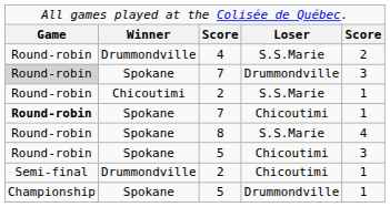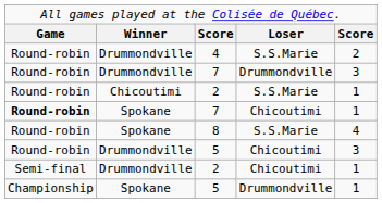 <table class="wikitable" style="text-align:center">
 <tr>
 <td align="center" colspan=5><em>All games played at the <a href='#'>Colisée de Québec</a>.</em></td>
 </tr>
 <tr>
 <th>Game</th>
 <th>Winner</th>
 <th>Score</th>
 <th>Loser</th>
 <th>Score</th>
 </tr>
 <tr align="center">
 <td>Round-robin</td>
 <td>Drummondville</td>
 <td>4</td>
 <td>S.S.Marie</td>
 <td>2</td>
 </tr>
 <tr align="center">
-<td style="background: lightgrey;">Round-robin</td>
-<td>Spokane</td>
+<td>Round-robin</td>
+<td>Drummondville</td>
 <td>7</td>
 <td>Drummondville</td>
 <td>3</td>
 </tr>
 <tr align="center">
 <td>Round-robin</td>
 <td>Chicoutimi</td>
 <td>2</td>
 <td>S.S.Marie</td>
 <td>1</td>
 </tr>
 <tr align="center">
 <td><strong>Round-robin</strong></td>
 <td>Spokane</td>
 <td>7</td>
 <td>Chicoutimi</td>
 <td>1</td>
 </tr>
 <tr align="center">
 <td>Round-robin</td>
 <td>Spokane</td>
 <td>8</td>
 <td>S.S.Marie</td>
 <td>4</td>
 </tr>
 <tr align="center">
 <td>Round-robin</td>
-<td>Spokane</td>
+<td>Drummondville</td>
 <td>5</td>
 <td>Chicoutimi</td>
 <td>3</td>
 </tr>
 <tr align="center">
 <td>Semi-final</td>
 <td>Drummondville</td>
 <td>2</td>
 <td>Chicoutimi</td>
 <td>1</td>
 </tr>
 <tr align="center">
 <td>Championship</td>
 <td>Spokane</td>
 <td>5</td>
 <td>Drummondville</td>
 <td>1</td>
 </tr>
 </table>
